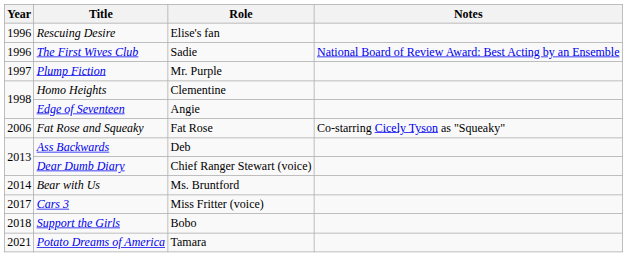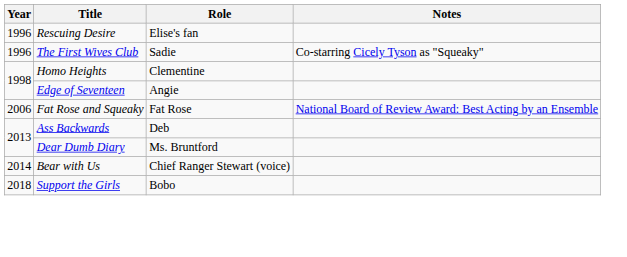 <table class="wikitable sortable">
 <tr>
 <th>Year</th>
 <th>Title</th>
 <th>Role</th>
 <th class="unsortable">Notes</th>
 </tr>
 <tr>
 <td>1996</td>
 <td><em>Rescuing Desire</em></td>
 <td>Elise's fan</td>
 <td></td>
 </tr>
 <tr>
 <td>1996</td>
 <td><em><a href='#'>The First Wives Club</a></em></td>
 <td>Sadie</td>
-<td><a href='#'>National Board of Review Award: Best Acting by an Ensemble</a></td>
-</tr>
-<tr>
-<td>1997</td>
-<td><em><a href='#'>Plump Fiction</a></em></td>
-<td>Mr. Purple</td>
-<td></td>
+<td>Co-starring <a href='#'>Cicely Tyson</a> as "Squeaky"</td>
 </tr>
 <tr>
 <td rowspan=2>1998</td>
 <td><em>Homo Heights</em></td>
 <td>Clementine</td>
 <td></td>
 </tr>
 <tr>
 <td><em><a href='#'>Edge of Seventeen</a></em></td>
 <td>Angie</td>
 <td></td>
 </tr>
 <tr>
 <td>2006</td>
 <td><em>Fat Rose and Squeaky</em></td>
 <td>Fat Rose</td>
-<td>Co-starring <a href='#'>Cicely Tyson</a> as "Squeaky"</td>
+<td><a href='#'>National Board of Review Award: Best Acting by an Ensemble</a></td>
 </tr>
 <tr>
 <td rowspan=2>2013</td>
 <td><em><a href='#'>Ass Backwards</a></em></td>
 <td>Deb</td>
 <td></td>
 </tr>
 <tr>
 <td><em><a href='#'>Dear Dumb Diary</a></em></td>
-<td>Chief Ranger Stewart (voice)</td>
+<td>Ms. Bruntford</td>
 <td></td>
 </tr>
 <tr>
 <td>2014</td>
 <td><em>Bear with Us</em></td>
-<td>Ms. Bruntford</td>
-<td></td>
-</tr>
-<tr>
-<td>2017</td>
-<td><em><a href='#'>Cars 3</a></em></td>
-<td>Miss Fritter (voice)</td>
+<td>Chief Ranger Stewart (voice)</td>
 <td></td>
 </tr>
 <tr>
 <td>2018</td>
 <td><em><a href='#'>Support the Girls</a></em></td>
 <td>Bobo</td>
 <td></td>
 </tr>
-<tr>
-<td>2021</td>
-<td><em><a href='#'>Potato Dreams of America</a></em></td>
-<td>Tamara</td>
-<td></td>
-</tr>
 </table>
